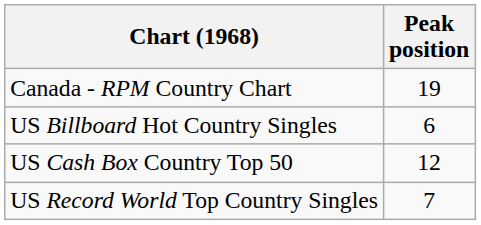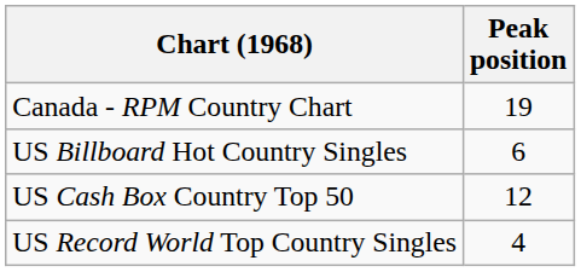 <table class="wikitable sortable">
 <tr>
 <th align="left">Chart (1968)</th>
 <th style="text-align:center;">Peak<br>position</th>
 </tr>
 <tr>
 <td align="left">Canada - <em>RPM</em> Country Chart</td>
 <td style="text-align:center;">19</td>
 </tr>
 <tr>
 <td align="left">US <em>Billboard</em> Hot Country Singles</td>
 <td style="text-align:center;">6</td>
 </tr>
 <tr>
 <td align="left">US <em>Cash Box</em> Country Top 50</td>
 <td style="text-align:center;">12</td>
 </tr>
 <tr>
 <td align="left">US <em>Record World</em> Top Country Singles</td>
-<td style="text-align:center;">7</td>
+<td style="text-align:center;">4</td>
 </tr>
 </table>
